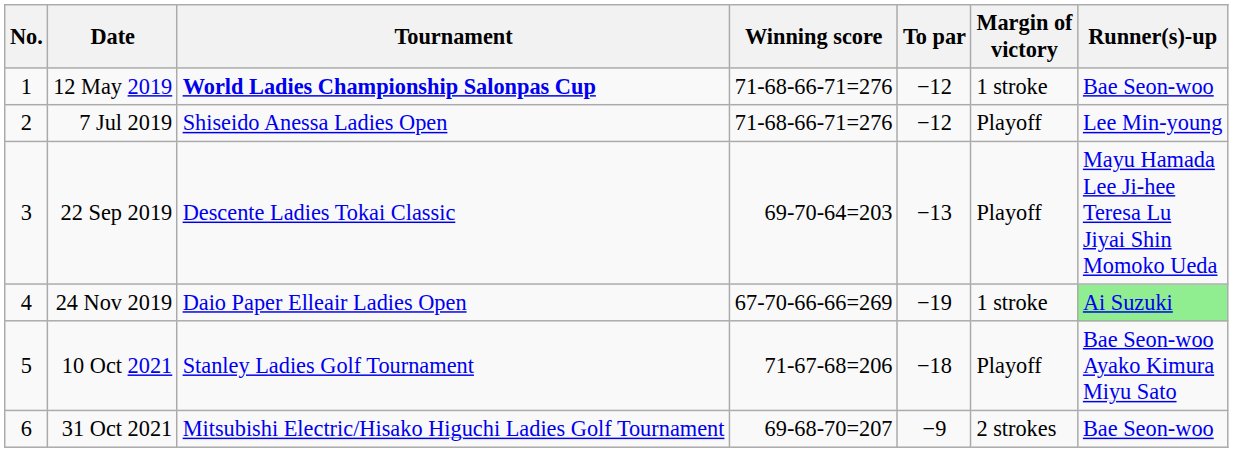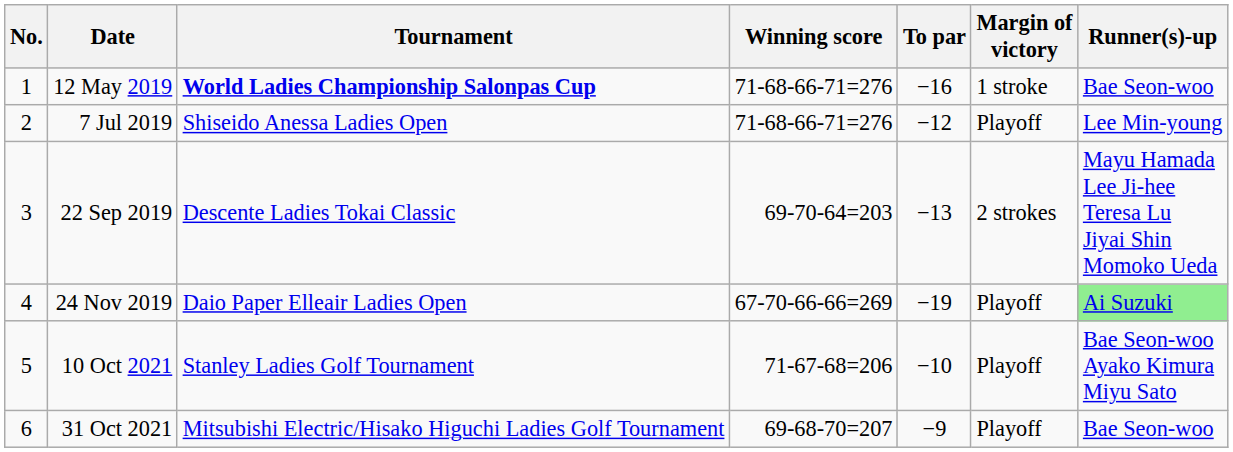 <table class="wikitable" style="font-size:95%;">
 <tr>
 <th>No.</th>
 <th>Date</th>
 <th>Tournament</th>
 <th>Winning score</th>
 <th>To par</th>
 <th>Margin of<br>victory</th>
 <th>Runner(s)-up</th>
 </tr>
 <tr>
 <td align=center>1</td>
 <td align=right>12 May <a href='#'>2019</a></td>
 <td><strong><a href='#'>World Ladies Championship Salonpas Cup</a></strong></td>
 <td align=right>71-68-66-71=276</td>
-<td align=center>−12</td>
+<td align=center>−16</td>
 <td>1 stroke</td>
 <td> <a href='#'>Bae Seon-woo</a></td>
 </tr>
 <tr>
 <td align=center>2</td>
 <td align=right>7 Jul 2019</td>
 <td><a href='#'>Shiseido Anessa Ladies Open</a></td>
 <td align=right>71-68-66-71=276</td>
 <td align=center>−12</td>
 <td>Playoff</td>
 <td> <a href='#'>Lee Min-young</a></td>
 </tr>
 <tr>
 <td align=center>3</td>
 <td align=right>22 Sep 2019</td>
 <td><a href='#'>Descente Ladies Tokai Classic</a></td>
 <td align=right>69-70-64=203</td>
 <td align=center>−13</td>
-<td>Playoff</td>
+<td>2 strokes</td>
 <td> <a href='#'>Mayu Hamada</a><br> <a href='#'>Lee Ji-hee</a><br> <a href='#'>Teresa Lu</a><br> <a href='#'>Jiyai Shin</a><br> <a href='#'>Momoko Ueda</a></td>
 </tr>
 <tr>
 <td align=center>4</td>
 <td align=right>24 Nov 2019</td>
 <td><a href='#'>Daio Paper Elleair Ladies Open</a></td>
 <td align=right>67-70-66-66=269</td>
 <td align=center>−19</td>
-<td>1 stroke</td>
+<td>Playoff</td>
 <td style="background: lightgreen;"> <a href='#'>Ai Suzuki</a></td>
 </tr>
 <tr>
 <td align=center>5</td>
 <td align=right>10 Oct <a href='#'>2021</a></td>
 <td><a href='#'>Stanley Ladies Golf Tournament</a></td>
 <td align=right>71-67-68=206</td>
-<td align=center>−18</td>
+<td align=center>−10</td>
 <td>Playoff</td>
 <td> <a href='#'>Bae Seon-woo</a><br> <a href='#'>Ayako Kimura</a><br> <a href='#'>Miyu Sato</a></td>
 </tr>
 <tr>
 <td align=center>6</td>
 <td align=right>31 Oct 2021</td>
 <td><a href='#'>Mitsubishi Electric/Hisako Higuchi Ladies Golf Tournament</a></td>
 <td align=right>69-68-70=207</td>
 <td align=center>−9</td>
-<td>2 strokes</td>
+<td>Playoff</td>
 <td> <a href='#'>Bae Seon-woo</a></td>
 </tr>
 </table>
